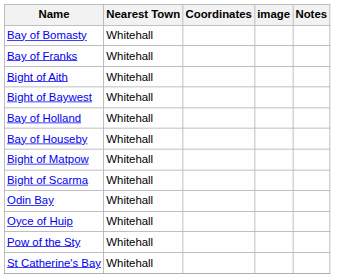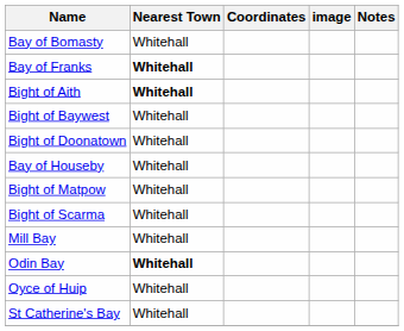 <table class="wikitable sortable" style="table-layout:fixed;background-color:#FEFEFE;font-size:95%;padding:0.30em;line-height:1.35em;">
 <tr>
 <th scope="col">Name</th>
 <th scope="col">Nearest Town</th>
 <th scope="col" data-sort-type="number">Coordinates</th>
 <th scope="col">image</th>
 <th class="unsortable">Notes</th>
 </tr>
 <tr>
 <td><a href='#'>Bay of Bomasty</a></td>
 <td>Whitehall</td>
 <td></td>
 <td></td>
 <td></td>
 </tr>
 <tr>
 <td><a href='#'>Bay of Franks</a></td>
-<td>Whitehall</td>
+<td><strong>Whitehall</strong></td>
 <td></td>
 <td></td>
 <td></td>
 </tr>
 <tr>
 <td><a href='#'>Bight of Aith</a></td>
-<td>Whitehall</td>
+<td><strong>Whitehall</strong></td>
 <td></td>
 <td></td>
 <td></td>
 </tr>
 <tr>
 <td><a href='#'>Bight of Baywest</a></td>
 <td>Whitehall</td>
 <td></td>
 <td></td>
 <td></td>
 </tr>
 <tr>
-<td><a href='#'>Bay of Holland</a></td>
+<td><a href='#'>Bight of Doonatown</a></td>
 <td>Whitehall</td>
 <td></td>
 <td></td>
 <td></td>
 </tr>
 <tr>
 <td><a href='#'>Bay of Houseby</a></td>
 <td>Whitehall</td>
 <td></td>
 <td></td>
 <td></td>
 </tr>
 <tr>
 <td><a href='#'>Bight of Matpow</a></td>
 <td>Whitehall</td>
 <td></td>
 <td></td>
 <td></td>
 </tr>
 <tr>
 <td><a href='#'>Bight of Scarma</a></td>
 <td>Whitehall</td>
 <td></td>
 <td></td>
 <td></td>
 </tr>
 <tr>
-<td><a href='#'>Odin Bay</a></td>
+<td><a href='#'>Mill Bay</a></td>
 <td>Whitehall</td>
 <td></td>
 <td></td>
 <td></td>
 </tr>
 <tr>
-<td><a href='#'>Oyce of Huip</a></td>
-<td>Whitehall</td>
+<td><a href='#'>Odin Bay</a></td>
+<td><strong>Whitehall</strong></td>
 <td></td>
 <td></td>
 <td></td>
 </tr>
 <tr>
-<td><a href='#'>Pow of the Sty</a></td>
+<td><a href='#'>Oyce of Huip</a></td>
 <td>Whitehall</td>
 <td></td>
 <td></td>
 <td></td>
 </tr>
 <tr>
 <td><a href='#'>St Catherine's Bay</a></td>
 <td>Whitehall</td>
 <td></td>
 <td></td>
 <td></td>
 </tr>
 <tr>
 </tr>
 </table>
